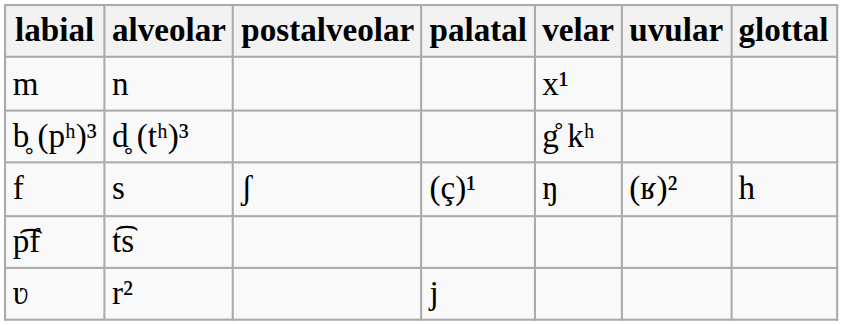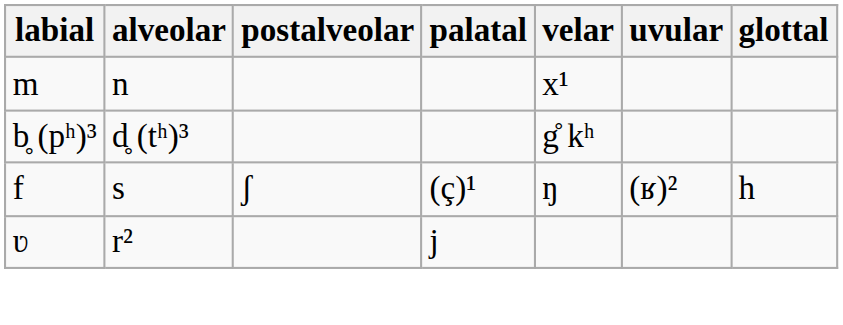 <table class="wikitable">
 <tr>
 <th>labial</th>
 <th>alveolar</th>
 <th>postalveolar</th>
 <th>palatal</th>
 <th>velar</th>
 <th>uvular</th>
 <th>glottal</th>
 </tr>
 <tr>
 <td>m</td>
 <td>n</td>
 <td></td>
 <td></td>
 <td>x¹</td>
 <td></td>
 <td></td>
 </tr>
 <tr>
 <td>b̥ (pʰ)³</td>
 <td>d̥ (tʰ)³</td>
 <td></td>
 <td></td>
 <td>g̊ kʰ</td>
 <td></td>
 <td></td>
 </tr>
 <tr>
 <td>f</td>
 <td>s</td>
 <td>ʃ</td>
 <td>(ç)¹</td>
 <td>ŋ</td>
 <td>(ʁ)²</td>
 <td>h</td>
 </tr>
 <tr>
-<td>p͡f</td>
-<td>t͡s</td>
-<td></td>
-<td></td>
-<td></td>
-<td></td>
-<td></td>
-</tr>
-<tr>
 <td>ʋ</td>
 <td>r²</td>
 <td></td>
 <td>j</td>
 <td></td>
 <td></td>
 <td></td>
 </tr>
 </table>
